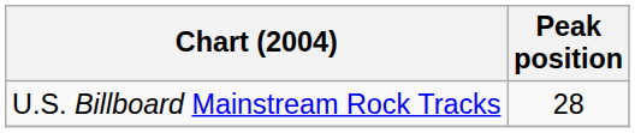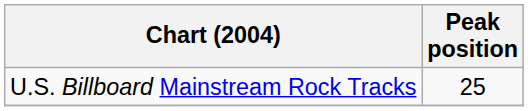 <table class="wikitable sortable">
 <tr>
 <th>Chart (2004)</th>
 <th>Peak<br> position</th>
 </tr>
 <tr>
 <td align="left">U.S. <em>Billboard</em> <a href='#'>Mainstream Rock Tracks</a></td>
-<td align="center">28</td>
+<td align="center">25</td>
 </tr>
 <tr>
 </tr>
 </table>
